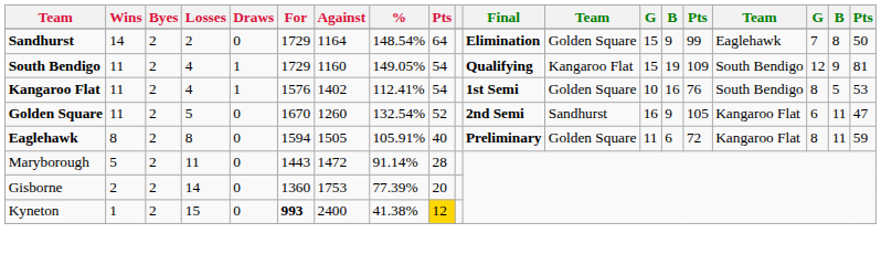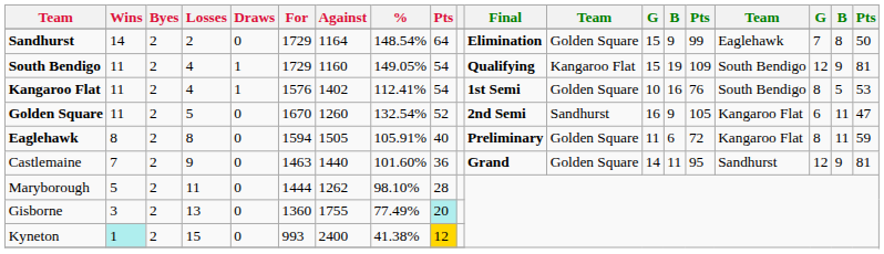 <table style="font-size: 85%; text-align: left;" class="wikitable">
 <tr>
 <th style="color:crimson">Team</th>
 <th style="color:crimson">Wins</th>
 <th style="color:crimson">Byes</th>
 <th style="color:crimson">Losses</th>
 <th style="color:crimson">Draws</th>
 <th style="color:crimson">For</th>
 <th style="color:crimson">Against</th>
 <th style="color:crimson">%</th>
 <th style="color:crimson">Pts</th>
 <th></th>
 <th style="color:green">Final</th>
 <th style="color:green">Team</th>
 <th style="color:green">G</th>
 <th style="color:green">B</th>
 <th style="color:green">Pts</th>
 <th style="color:green">Team</th>
 <th style="color:green">G</th>
 <th style="color:green">B</th>
 <th style="color:green">Pts</th>
 </tr>
 <tr>
 </tr>
 <tr>
 </tr>
 <tr>
 <td><strong>	Sandhurst	</strong></td>
 <td>14</td>
 <td>2</td>
 <td>2</td>
 <td>0</td>
 <td>1729</td>
 <td>1164</td>
 <td>148.54%</td>
 <td>64</td>
 <td></td>
 <td><strong>Elimination</strong></td>
 <td>Golden Square</td>
 <td>15</td>
 <td>9</td>
 <td>99</td>
 <td>Eaglehawk</td>
 <td>7</td>
 <td>8</td>
 <td>50</td>
 </tr>
 <tr>
 <td><strong>	South Bendigo	</strong></td>
 <td>11</td>
 <td>2</td>
 <td>4</td>
 <td>1</td>
 <td>1729</td>
 <td>1160</td>
 <td>149.05%</td>
 <td>54</td>
 <td></td>
 <td><strong>Qualifying</strong></td>
 <td>Kangaroo Flat</td>
 <td>15</td>
 <td>19</td>
 <td>109</td>
 <td>South Bendigo</td>
 <td>12</td>
 <td>9</td>
 <td>81</td>
 </tr>
 <tr>
 <td><strong>	Kangaroo Flat	</strong></td>
 <td>11</td>
 <td>2</td>
 <td>4</td>
 <td>1</td>
 <td>1576</td>
 <td>1402</td>
 <td>112.41%</td>
 <td>54</td>
 <td></td>
 <td><strong>1st Semi</strong></td>
 <td>Golden Square</td>
 <td>10</td>
 <td>16</td>
 <td>76</td>
 <td>South Bendigo</td>
 <td>8</td>
 <td>5</td>
 <td>53</td>
 </tr>
 <tr>
 <td><strong>	Golden Square	</strong></td>
 <td>11</td>
 <td>2</td>
 <td>5</td>
 <td>0</td>
 <td>1670</td>
 <td>1260</td>
 <td>132.54%</td>
 <td>52</td>
 <td></td>
 <td><strong>2nd Semi</strong></td>
 <td>Sandhurst</td>
 <td>16</td>
 <td>9</td>
 <td>105</td>
 <td>Kangaroo Flat</td>
 <td>6</td>
 <td>11</td>
 <td>47</td>
 </tr>
 <tr>
 <td><strong>	Eaglehawk	</strong></td>
 <td>8</td>
 <td>2</td>
 <td>8</td>
 <td>0</td>
 <td>1594</td>
 <td>1505</td>
 <td>105.91%</td>
 <td>40</td>
 <td></td>
 <td><strong>Preliminary</strong></td>
 <td>Golden Square</td>
 <td>11</td>
 <td>6</td>
 <td>72</td>
 <td>Kangaroo Flat</td>
 <td>8</td>
 <td>11</td>
 <td>59</td>
 </tr>
 <tr>
+<td>Castlemaine</td>
+<td>7</td>
+<td>2</td>
+<td>9</td>
+<td>0</td>
+<td>1463</td>
+<td>1440</td>
+<td>101.60%</td>
+<td>36</td>
+<td></td>
+<td><strong>Grand</strong></td>
+<td>Golden Square</td>
+<td>14</td>
+<td>11</td>
+<td>95</td>
+<td>Sandhurst</td>
+<td>12</td>
+<td>9</td>
+<td>81</td>
+</tr>
+<tr>
 <td>Maryborough</td>
 <td>5</td>
 <td>2</td>
 <td>11</td>
 <td>0</td>
-<td>1443</td>
-<td>1472</td>
-<td>91.14%</td>
+<td>1444</td>
+<td>1262</td>
+<td>98.10%</td>
 <td>28</td>
 <td></td>
 </tr>
 <tr>
 <td>Gisborne</td>
+<td>3</td>
 <td>2</td>
-<td>2</td>
-<td>14</td>
+<td>13</td>
 <td>0</td>
 <td>1360</td>
-<td>1753</td>
-<td>77.39%</td>
-<td>20</td>
+<td>1755</td>
+<td>77.49%</td>
+<td style="background: paleturquoise;">20</td>
 <td></td>
 </tr>
 <tr>
 <td>Kyneton</td>
-<td>1</td>
+<td style="background: paleturquoise;">1</td>
 <td>2</td>
 <td>15</td>
 <td>0</td>
-<td><strong>993</strong></td>
+<td>993</td>
 <td>2400</td>
 <td>41.38%</td>
 <td style="background: gold;">12</td>
 <td></td>
 </tr>
 <tr>
 </tr>
 </table>
